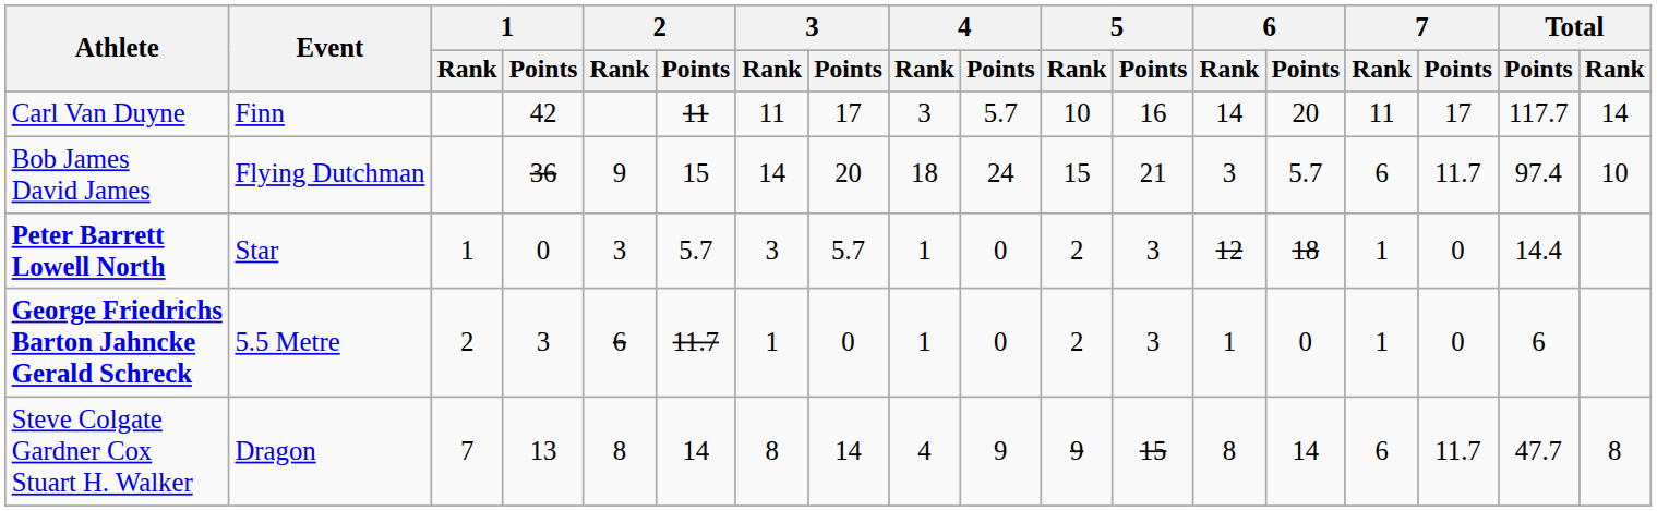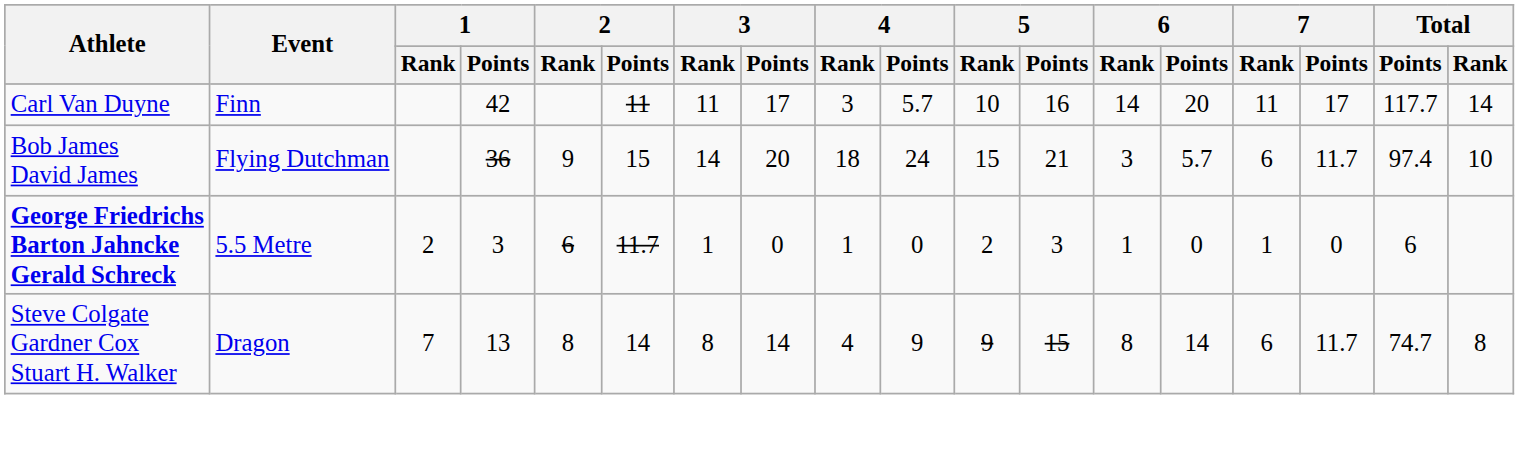 <table class=wikitable style=font-size:90%;text-align:center>
 <tr>
 <th rowspan=2>Athlete</th>
 <th rowspan=2>Event</th>
 <th colspan=2>1</th>
 <th colspan=2>2</th>
 <th colspan=2>3</th>
 <th colspan=2>4</th>
 <th colspan=2>5</th>
 <th colspan=2>6</th>
 <th colspan=2>7</th>
 <th colspan=2>Total</th>
 </tr>
 <tr style=font-size:95%>
 <th>Rank</th>
 <th>Points</th>
 <th>Rank</th>
 <th>Points</th>
 <th>Rank</th>
 <th>Points</th>
 <th>Rank</th>
 <th>Points</th>
 <th>Rank</th>
 <th>Points</th>
 <th>Rank</th>
 <th>Points</th>
 <th>Rank</th>
 <th>Points</th>
 <th>Points</th>
 <th>Rank</th>
 </tr>
 <tr>
 <td align=left><a href='#'>Carl Van Duyne</a></td>
 <td align=left><a href='#'>Finn</a></td>
 <td></td>
 <td>42</td>
 <td><s></s></td>
 <td><s>11</s></td>
 <td>11</td>
 <td>17</td>
 <td>3</td>
 <td>5.7</td>
 <td>10</td>
 <td>16</td>
 <td>14</td>
 <td>20</td>
 <td>11</td>
 <td>17</td>
 <td>117.7</td>
 <td>14</td>
 </tr>
 <tr>
 <td align=left><a href='#'>Bob James</a><br><a href='#'>David James</a></td>
 <td align=left><a href='#'>Flying Dutchman</a></td>
 <td><s></s></td>
 <td><s>36</s></td>
 <td>9</td>
 <td>15</td>
 <td>14</td>
 <td>20</td>
 <td>18</td>
 <td>24</td>
 <td>15</td>
 <td>21</td>
 <td>3</td>
 <td>5.7</td>
 <td>6</td>
 <td>11.7</td>
 <td>97.4</td>
 <td>10</td>
 </tr>
 <tr>
-<td align=left><strong><a href='#'>Peter Barrett</a><br><a href='#'>Lowell North</a></strong></td>
-<td align=left><a href='#'>Star</a></td>
-<td>1</td>
-<td>0</td>
-<td>3</td>
-<td>5.7</td>
-<td>3</td>
-<td>5.7</td>
-<td>1</td>
-<td>0</td>
-<td>2</td>
-<td>3</td>
-<td><s>12</s></td>
-<td><s>18</s></td>
-<td>1</td>
-<td>0</td>
-<td>14.4</td>
-<td></td>
-</tr>
-<tr>
 <td align=left><strong><a href='#'>George Friedrichs</a><br><a href='#'>Barton Jahncke</a><br><a href='#'>Gerald Schreck</a></strong></td>
 <td align=left><a href='#'>5.5 Metre</a></td>
 <td>2</td>
 <td>3</td>
 <td><s>6</s></td>
 <td><s>11.7</s></td>
 <td>1</td>
 <td>0</td>
 <td>1</td>
 <td>0</td>
 <td>2</td>
 <td>3</td>
 <td>1</td>
 <td>0</td>
 <td>1</td>
 <td>0</td>
 <td>6</td>
 <td></td>
 </tr>
 <tr>
 <td align=left><a href='#'>Steve Colgate</a><br><a href='#'>Gardner Cox</a><br><a href='#'>Stuart H. Walker</a></td>
 <td align=left><a href='#'>Dragon</a></td>
 <td>7</td>
 <td>13</td>
 <td>8</td>
 <td>14</td>
 <td>8</td>
 <td>14</td>
 <td>4</td>
 <td>9</td>
 <td><s>9</s></td>
 <td><s>15</s></td>
 <td>8</td>
 <td>14</td>
 <td>6</td>
 <td>11.7</td>
-<td>47.7</td>
+<td>74.7</td>
 <td>8</td>
 </tr>
 </table>
